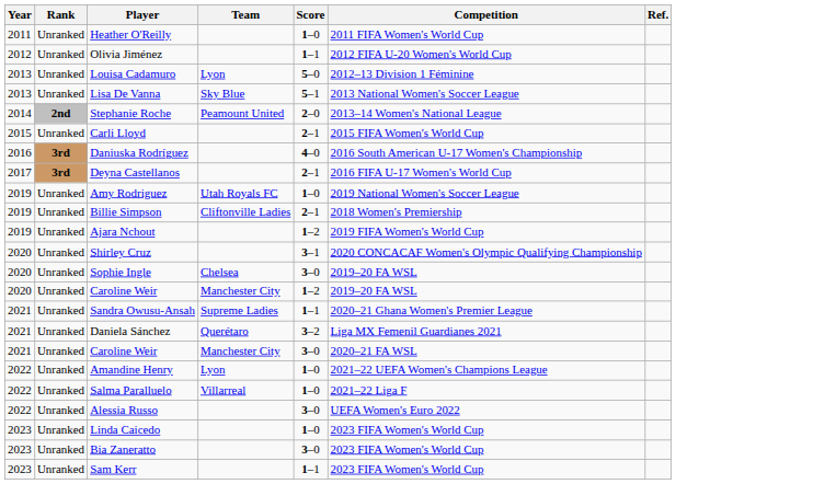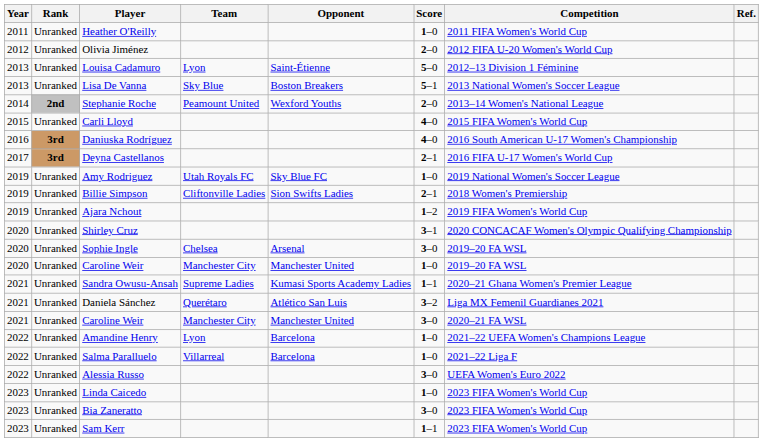 <table class="wikitable" style="font-size:90%">
 <tr>
 <th>Year</th>
 <th>Rank</th>
 <th>Player</th>
 <th>Team</th>
+<th>Opponent</th>
 <th>Score</th>
 <th>Competition</th>
 <th>Ref.</th>
 </tr>
 <tr>
 <td>2011</td>
 <td>Unranked</td>
 <td> <a href='#'>Heather O'Reilly</a></td>
+<td></td>
 <td></td>
 <td align="center"><strong>1</strong>–0</td>
 <td><a href='#'>2011 FIFA Women's World Cup</a></td>
 <td></td>
 </tr>
 <tr>
 <td>2012</td>
 <td>Unranked</td>
 <td> Olivia Jiménez</td>
 <td></td>
-<td align="center"><strong>1</strong>–1</td>
+<td></td>
+<td align="center"><strong>2</strong>–0</td>
 <td><a href='#'>2012 FIFA U-20 Women's World Cup</a></td>
 <td></td>
 </tr>
 <tr>
 <td>2013</td>
 <td>Unranked</td>
 <td> <a href='#'>Louisa Cadamuro</a></td>
 <td> <a href='#'>Lyon</a></td>
+<td> <a href='#'>Saint-Étienne</a></td>
 <td align="center"><strong>5</strong>–0</td>
 <td><a href='#'>2012–13 Division 1 Féminine</a></td>
 <td></td>
 </tr>
 <tr>
 <td>2013</td>
 <td>Unranked</td>
 <td> <a href='#'>Lisa De Vanna</a></td>
 <td> <a href='#'>Sky Blue</a></td>
+<td> <a href='#'>Boston Breakers</a></td>
 <td align="center"><strong>5</strong>–1</td>
 <td><a href='#'>2013 National Women's Soccer League</a></td>
 <td></td>
 </tr>
 <tr>
 <td>2014</td>
 <td scope=col style="background-color: silver" align="center"><strong>2nd</strong></td>
 <td> <a href='#'>Stephanie Roche</a></td>
 <td> <a href='#'>Peamount United</a></td>
+<td> <a href='#'>Wexford Youths</a></td>
 <td align="center"><strong>2</strong>–0</td>
 <td><a href='#'>2013–14 Women's National League</a></td>
 <td></td>
 </tr>
 <tr>
 <td>2015</td>
 <td>Unranked</td>
 <td> <a href='#'>Carli Lloyd</a></td>
 <td></td>
-<td align="center"><strong>2</strong>–1</td>
+<td></td>
+<td align="center"><strong>4</strong>–0</td>
 <td><a href='#'>2015 FIFA Women's World Cup</a></td>
 <td></td>
 </tr>
 <tr>
 <td>2016</td>
 <td scope=col style="background-color: #cc9966" align="center"><strong>3rd</strong></td>
 <td> <a href='#'>Daniuska Rodríguez</a></td>
+<td></td>
 <td></td>
 <td align="center"><strong>4</strong>–0</td>
 <td><a href='#'>2016 South American U-17 Women's Championship</a></td>
 <td></td>
 </tr>
 <tr>
 <td>2017</td>
 <td scope=col style="background-color: #cc9966" align="center"><strong>3rd</strong></td>
 <td> <a href='#'>Deyna Castellanos</a></td>
 <td></td>
+<td></td>
 <td align="center"><strong>2</strong>–1</td>
 <td><a href='#'>2016 FIFA U-17 Women's World Cup</a></td>
 <td></td>
 </tr>
 <tr>
 <td>2019</td>
 <td>Unranked</td>
 <td> <a href='#'>Amy Rodriguez</a></td>
 <td> <a href='#'>Utah Royals FC</a></td>
+<td> <a href='#'>Sky Blue FC</a></td>
 <td align="center"><strong>1</strong>–0</td>
 <td><a href='#'>2019 National Women's Soccer League</a></td>
 <td></td>
 </tr>
 <tr>
 <td>2019</td>
 <td>Unranked</td>
 <td> <a href='#'>Billie Simpson</a></td>
 <td> <a href='#'>Cliftonville Ladies</a></td>
+<td> <a href='#'>Sion Swifts Ladies</a></td>
 <td align="center"><strong>2</strong>–1</td>
 <td><a href='#'>2018 Women's Premiership</a></td>
 <td></td>
 </tr>
 <tr>
 <td>2019</td>
 <td>Unranked</td>
 <td> <a href='#'>Ajara Nchout</a></td>
+<td></td>
 <td></td>
 <td align="center"><strong>1</strong>–2</td>
 <td><a href='#'>2019 FIFA Women's World Cup</a></td>
 <td></td>
 </tr>
 <tr>
 <td>2020</td>
 <td>Unranked</td>
 <td> <a href='#'>Shirley Cruz</a></td>
 <td></td>
+<td></td>
 <td align="center"><strong>3</strong>–1</td>
 <td><a href='#'>2020 CONCACAF Women's Olympic Qualifying Championship</a></td>
 <td></td>
 </tr>
 <tr>
 <td>2020</td>
 <td>Unranked</td>
 <td> <a href='#'>Sophie Ingle</a></td>
 <td> <a href='#'>Chelsea</a></td>
+<td> <a href='#'>Arsenal</a></td>
 <td align="center"><strong>3</strong>–0</td>
 <td><a href='#'>2019–20 FA WSL</a></td>
 <td></td>
 </tr>
 <tr>
 <td>2020</td>
 <td>Unranked</td>
 <td> <a href='#'>Caroline Weir</a></td>
 <td> <a href='#'>Manchester City</a></td>
-<td align="center"><strong>1</strong>–2</td>
+<td> <a href='#'>Manchester United</a></td>
+<td align="center"><strong>1</strong>–0</td>
 <td><a href='#'>2019–20 FA WSL</a></td>
 <td></td>
 </tr>
 <tr>
 <td>2021</td>
 <td>Unranked</td>
 <td> <a href='#'>Sandra Owusu-Ansah</a></td>
 <td> <a href='#'>Supreme Ladies</a></td>
+<td> <a href='#'>Kumasi Sports Academy Ladies</a></td>
 <td align="center"><strong>1</strong>–1</td>
 <td><a href='#'>2020–21 Ghana Women's Premier League</a></td>
 <td></td>
 </tr>
 <tr>
 <td>2021</td>
 <td>Unranked</td>
 <td> Daniela Sánchez</td>
 <td> <a href='#'>Querétaro</a></td>
+<td> <a href='#'>Atlético San Luis</a></td>
 <td align="center"><strong>3</strong>–2</td>
 <td><a href='#'>Liga MX Femenil Guardianes 2021</a></td>
 <td></td>
 </tr>
 <tr>
 <td>2021</td>
 <td>Unranked</td>
 <td> <a href='#'>Caroline Weir</a></td>
 <td> <a href='#'>Manchester City</a></td>
+<td> <a href='#'>Manchester United</a></td>
 <td align="center"><strong>3</strong>–0</td>
 <td><a href='#'>2020–21 FA WSL</a></td>
 <td></td>
 </tr>
 <tr>
 <td>2022</td>
 <td>Unranked</td>
 <td> <a href='#'>Amandine Henry</a></td>
 <td> <a href='#'>Lyon</a></td>
+<td> <a href='#'>Barcelona</a></td>
 <td align="center"><strong>1</strong>–0</td>
 <td><a href='#'>2021–22 UEFA Women's Champions League</a></td>
 <td></td>
 </tr>
 <tr>
 <td>2022</td>
 <td>Unranked</td>
 <td> <a href='#'>Salma Paralluelo</a></td>
 <td> <a href='#'>Villarreal</a></td>
+<td> <a href='#'>Barcelona</a></td>
 <td align="center"><strong>1</strong>–0</td>
 <td><a href='#'>2021–22 Liga F</a></td>
 <td></td>
 </tr>
 <tr>
 <td>2022</td>
 <td>Unranked</td>
 <td> <a href='#'>Alessia Russo</a></td>
+<td></td>
 <td></td>
 <td align="center"><strong>3</strong>–0</td>
 <td><a href='#'>UEFA Women's Euro 2022</a></td>
 <td></td>
 </tr>
 <tr>
 <td>2023</td>
 <td>Unranked</td>
 <td> <a href='#'>Linda Caicedo</a></td>
 <td></td>
+<td></td>
 <td align="center"><strong>1</strong>–0</td>
 <td><a href='#'>2023 FIFA Women's World Cup</a></td>
 <td></td>
 </tr>
 <tr>
 <td>2023</td>
 <td>Unranked</td>
 <td> <a href='#'>Bia Zaneratto</a></td>
+<td></td>
 <td></td>
 <td align="center"><strong>3</strong>–0</td>
 <td><a href='#'>2023 FIFA Women's World Cup</a></td>
 <td></td>
 </tr>
 <tr>
 <td>2023</td>
 <td>Unranked</td>
 <td> <a href='#'>Sam Kerr</a></td>
 <td></td>
+<td></td>
 <td align="center"><strong>1</strong>–1</td>
 <td><a href='#'>2023 FIFA Women's World Cup</a></td>
 <td></td>
 </tr>
 </table>
